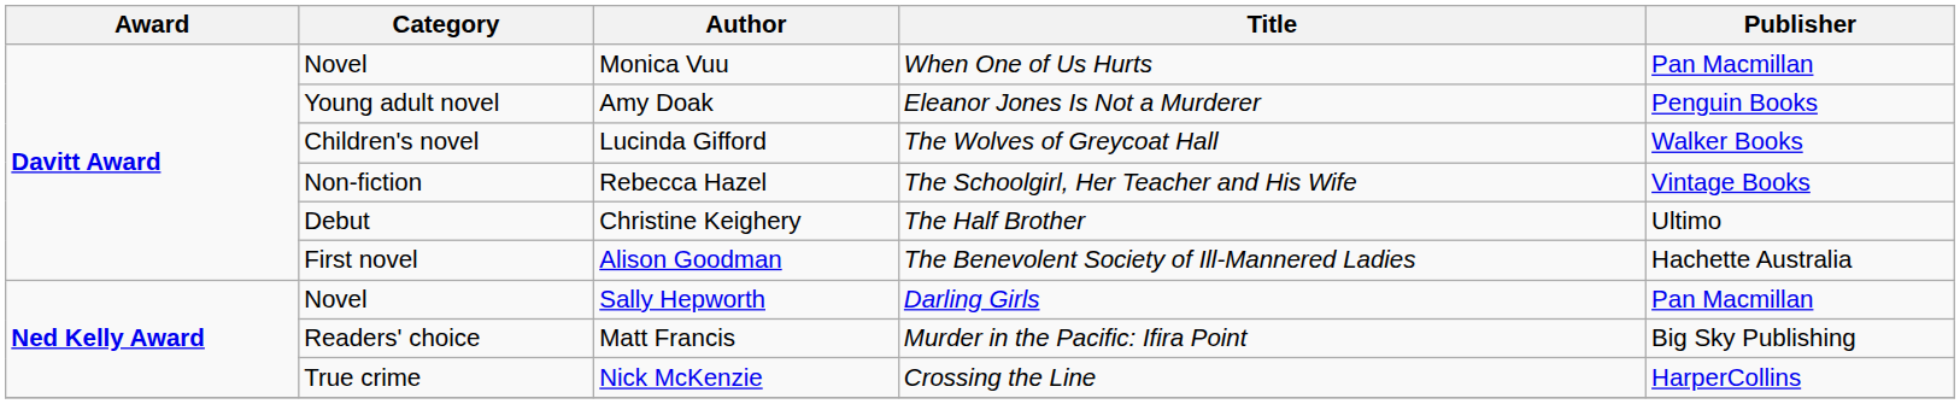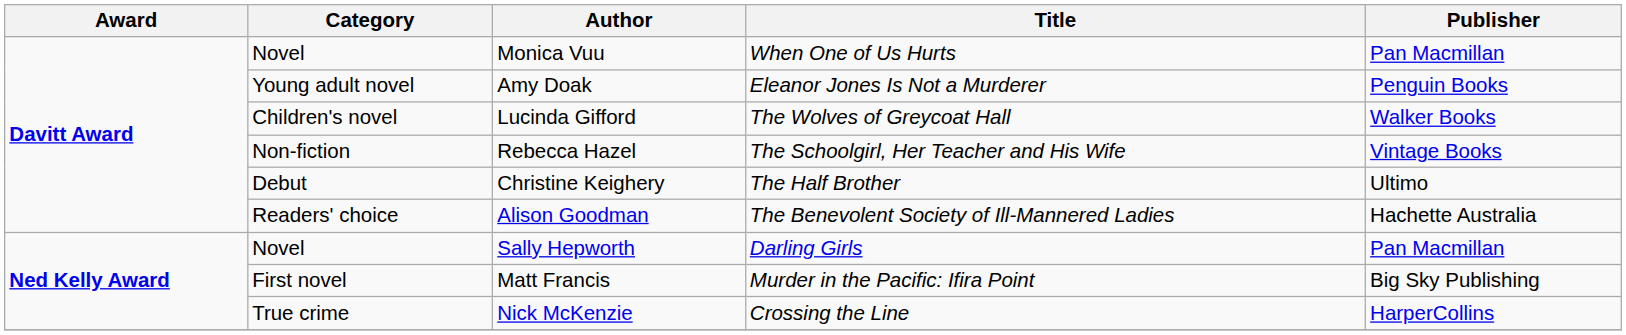 <table class="wikitable" width=100%>
 <tr>
 <th>Award</th>
 <th>Category</th>
 <th>Author</th>
 <th>Title</th>
 <th>Publisher</th>
 </tr>
 <tr>
 <td rowspan=6><strong><a href='#'>Davitt Award</a></strong></td>
 <td>Novel</td>
 <td>Monica Vuu</td>
 <td><em>When One of Us Hurts</em></td>
 <td><a href='#'>Pan Macmillan</a></td>
 </tr>
 <tr>
 <td>Young adult novel</td>
 <td>Amy Doak</td>
 <td><em>Eleanor Jones Is Not a Murderer</em></td>
 <td><a href='#'>Penguin Books</a></td>
 </tr>
 <tr>
 <td>Children's novel</td>
 <td>Lucinda Gifford</td>
 <td><em>The Wolves of Greycoat Hall</em></td>
 <td><a href='#'>Walker Books</a></td>
 </tr>
 <tr>
 <td>Non-fiction</td>
 <td>Rebecca Hazel</td>
 <td><em>The Schoolgirl, Her Teacher and His Wife</em></td>
 <td><a href='#'>Vintage Books</a></td>
 </tr>
 <tr>
 <td>Debut</td>
 <td>Christine Keighery</td>
 <td><em>The Half Brother</em></td>
 <td>Ultimo</td>
 </tr>
 <tr>
-<td>First novel</td>
+<td>Readers' choice</td>
 <td><a href='#'>Alison Goodman</a></td>
 <td><em>The Benevolent Society of Ill-Mannered Ladies</em></td>
 <td>Hachette Australia</td>
 </tr>
 <tr>
 <td rowspan=3><strong><a href='#'>Ned Kelly Award</a></strong></td>
 <td>Novel</td>
 <td><a href='#'>Sally Hepworth</a></td>
 <td><em><a href='#'>Darling Girls</a></em></td>
 <td><a href='#'>Pan Macmillan</a></td>
 </tr>
 <tr>
-<td>Readers' choice</td>
+<td>First novel</td>
 <td>Matt Francis</td>
 <td><em>Murder in the Pacific: Ifira Point</em></td>
 <td>Big Sky Publishing</td>
 </tr>
 <tr>
 <td>True crime</td>
 <td><a href='#'>Nick McKenzie</a></td>
 <td><em>Crossing the Line</em></td>
 <td><a href='#'>HarperCollins</a></td>
 </tr>
 <tr>
 </tr>
 </table>
